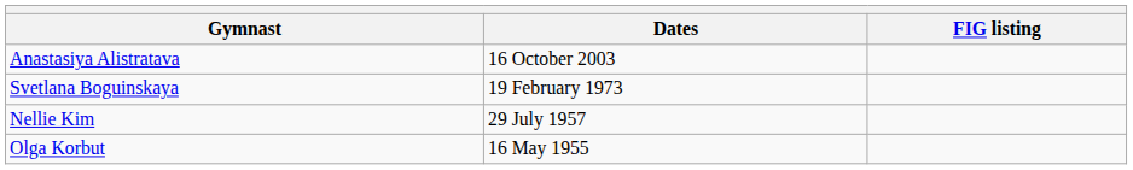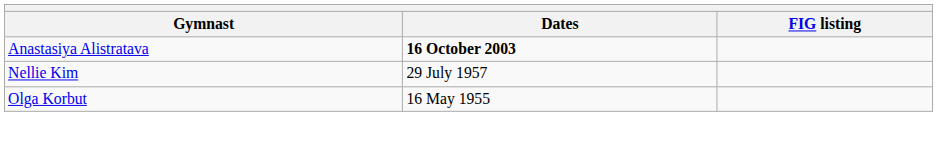 <table class="wikitable mw-collapsible mw-collapsed" width="75%">
 <tr>
 <th colspan="3"></th>
 </tr>
 <tr>
 <th>Gymnast</th>
 <th>Dates</th>
 <th><a href='#'>FIG</a> listing</th>
 </tr>
 <tr>
 <td><a href='#'>Anastasiya Alistratava</a></td>
-<td>16 October 2003</td>
-<td></td>
-</tr>
-<tr>
-<td><a href='#'>Svetlana Boguinskaya</a></td>
-<td>19 February 1973</td>
+<td><strong>16 October 2003</strong></td>
 <td></td>
 </tr>
 <tr>
 <td><a href='#'>Nellie Kim</a></td>
 <td>29 July 1957</td>
 <td></td>
 </tr>
 <tr>
 <td><a href='#'>Olga Korbut</a></td>
 <td>16 May 1955</td>
 <td></td>
 </tr>
 </table>
